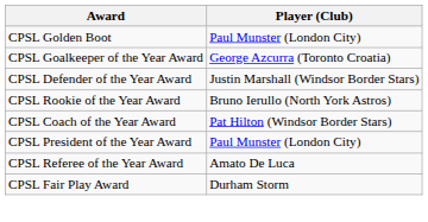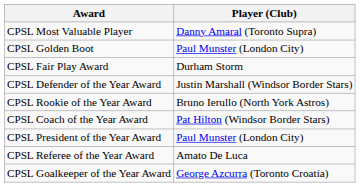 <table class="wikitable">
 <tr style="background:#cccccc;">
 <th>Award</th>
 <th>Player (Club)</th>
 </tr>
 <tr>
+<td>CPSL Most Valuable Player</td>
+<td><a href='#'>Danny Amaral</a> (Toronto Supra)</td>
+</tr>
+<tr>
 <td>CPSL Golden Boot</td>
 <td><a href='#'>Paul Munster</a> (London City)</td>
 </tr>
 <tr>
-<td>CPSL Goalkeeper of the Year Award</td>
-<td><a href='#'>George Azcurra</a> (Toronto Croatia)</td>
+<td>CPSL Fair Play Award</td>
+<td>Durham Storm</td>
 </tr>
 <tr>
 <td>CPSL Defender of the Year Award</td>
 <td>Justin Marshall (Windsor Border Stars)</td>
 </tr>
 <tr>
 <td>CPSL Rookie of the Year Award</td>
 <td>Bruno Ierullo (North York Astros)</td>
 </tr>
 <tr>
 <td>CPSL Coach of the Year Award</td>
 <td><a href='#'>Pat Hilton</a> (Windsor Border Stars)</td>
 </tr>
 <tr>
 <td>CPSL President of the Year Award</td>
 <td><a href='#'>Paul Munster</a> (London City)</td>
 </tr>
 <tr>
 <td>CPSL Referee of the Year Award</td>
 <td>Amato De Luca</td>
 </tr>
 <tr>
-<td>CPSL Fair Play Award</td>
-<td>Durham Storm</td>
+<td>CPSL Goalkeeper of the Year Award</td>
+<td><a href='#'>George Azcurra</a> (Toronto Croatia)</td>
 </tr>
 </table>
